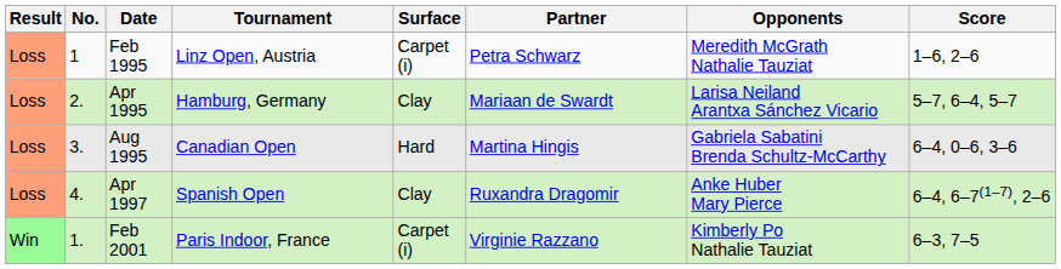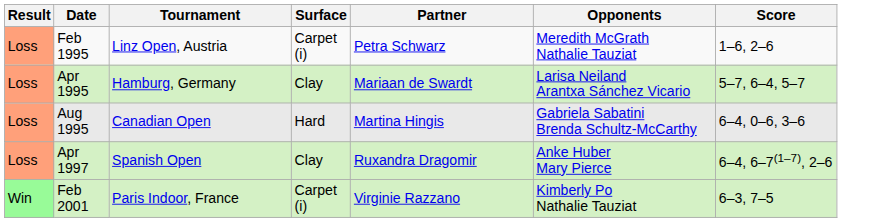 <table class="sortable wikitable">
 <tr>
 <th style="width:40px">Result</th>
-<th style="width:30px">No.</th>
 <th style="width:55px">Date</th>
 <th style="width:200px">Tournament</th>
 <th style="width:60px">Surface</th>
 <th style="width:200px">Partner</th>
 <th style="width:200px">Opponents</th>
 <th style="width:130px" class="unsortable">Score</th>
 </tr>
 <tr>
 <td style="background:#ffa07a;">Loss</td>
-<td>1</td>
 <td>Feb 1995</td>
 <td><a href='#'>Linz Open</a>, Austria</td>
 <td>Carpet (i)</td>
 <td> <a href='#'>Petra Schwarz</a></td>
 <td> <a href='#'>Meredith McGrath</a><br> <a href='#'>Nathalie Tauziat</a></td>
 <td>1–6, 2–6</td>
 </tr>
 <tr style="background:#d4f1c5;">
 <td style="background:#ffa07a;">Loss</td>
-<td>2.</td>
 <td>Apr 1995</td>
 <td><a href='#'>Hamburg</a>, Germany</td>
 <td>Clay</td>
 <td> <a href='#'>Mariaan de Swardt</a></td>
 <td> <a href='#'>Larisa Neiland</a><br> <a href='#'>Arantxa Sánchez Vicario</a></td>
 <td>5–7, 6–4, 5–7</td>
 </tr>
 <tr style="background:#e9e9e9;">
 <td style="background:#ffa07a;">Loss</td>
-<td>3.</td>
 <td>Aug 1995</td>
 <td><a href='#'>Canadian Open</a></td>
 <td>Hard</td>
 <td> <a href='#'>Martina Hingis</a></td>
 <td> <a href='#'>Gabriela Sabatini</a><br> <a href='#'>Brenda Schultz-McCarthy</a></td>
 <td>6–4, 0–6, 3–6</td>
 </tr>
 <tr style="background:#d4f1c5;">
 <td style="background:#ffa07a;">Loss</td>
-<td>4.</td>
 <td>Apr 1997</td>
 <td><a href='#'>Spanish Open</a></td>
 <td>Clay</td>
 <td> <a href='#'>Ruxandra Dragomir</a></td>
 <td> <a href='#'>Anke Huber</a><br> <a href='#'>Mary Pierce</a></td>
 <td>6–4, 6–7<sup>(1–7)</sup>, 2–6</td>
 </tr>
 <tr style="background:#d4f1c5;">
 <td style="background:#98fb98;">Win</td>
-<td>1.</td>
 <td>Feb 2001</td>
 <td><a href='#'>Paris Indoor</a>, France</td>
 <td>Carpet (i)</td>
 <td> <a href='#'>Virginie Razzano</a></td>
 <td> <a href='#'>Kimberly Po</a><br> Nathalie Tauziat</td>
 <td>6–3, 7–5</td>
 </tr>
 </table>
